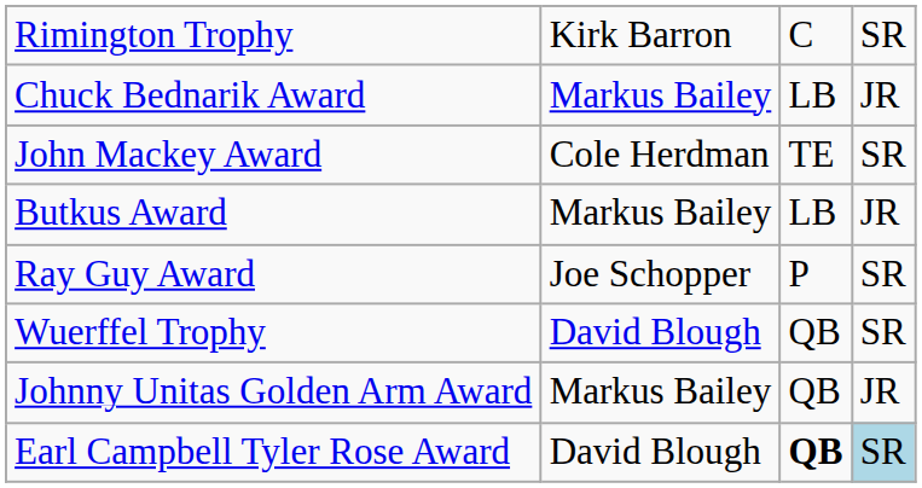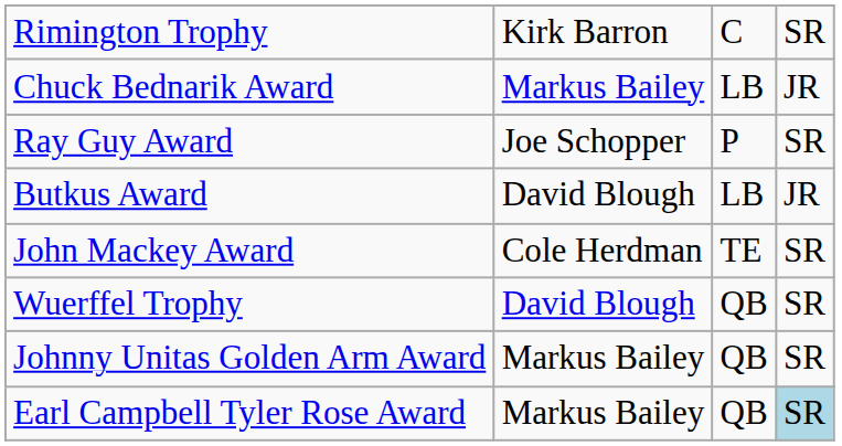 <table class="wikitable">
 <tr>
 <td><a href='#'>Rimington Trophy</a></td>
 <td>Kirk Barron</td>
 <td>C</td>
 <td>SR</td>
 </tr>
 <tr>
 <td><a href='#'>Chuck Bednarik Award</a></td>
 <td><a href='#'>Markus Bailey</a></td>
 <td>LB</td>
 <td>JR</td>
 </tr>
 <tr>
-<td><a href='#'>John Mackey Award</a></td>
-<td>Cole Herdman</td>
-<td>TE</td>
+<td><a href='#'>Ray Guy Award</a></td>
+<td>Joe Schopper</td>
+<td>P</td>
 <td>SR</td>
 </tr>
 <tr>
 <td><a href='#'>Butkus Award</a></td>
-<td>Markus Bailey</td>
+<td>David Blough</td>
 <td>LB</td>
 <td>JR</td>
 </tr>
 <tr>
-<td><a href='#'>Ray Guy Award</a></td>
-<td>Joe Schopper</td>
-<td>P</td>
+<td><a href='#'>John Mackey Award</a></td>
+<td>Cole Herdman</td>
+<td>TE</td>
 <td>SR</td>
 </tr>
 <tr>
 <td><a href='#'>Wuerffel Trophy</a></td>
 <td><a href='#'>David Blough</a></td>
 <td>QB</td>
 <td>SR</td>
 </tr>
 <tr>
 <td><a href='#'>Johnny Unitas Golden Arm Award</a></td>
 <td>Markus Bailey</td>
 <td>QB</td>
-<td>JR</td>
+<td>SR</td>
 </tr>
 <tr>
 <td><a href='#'>Earl Campbell Tyler Rose Award</a></td>
-<td>David Blough</td>
-<td><strong>QB</strong></td>
+<td>Markus Bailey</td>
+<td>QB</td>
 <td style="background: lightblue;">SR</td>
 </tr>
 </table>
